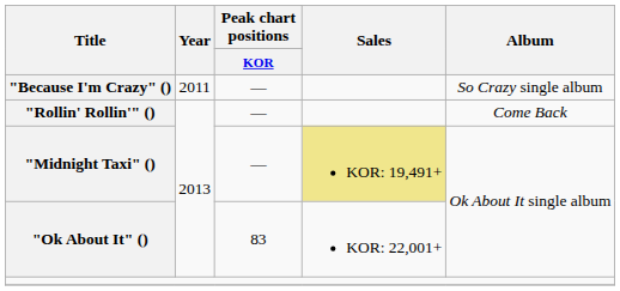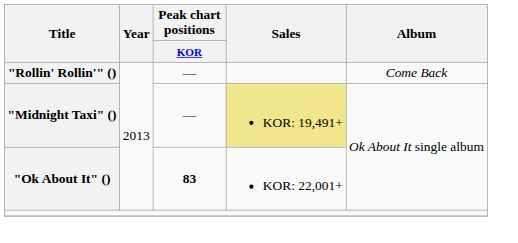 <table class="wikitable plainrowheaders" style="text-align:center;">
 <tr>
 <th scope="col" rowspan="2">Title</th>
 <th scope="col" rowspan="2">Year</th>
 <th scope="col" colspan="1" style="width:5em;">Peak chart positions</th>
 <th scope="col" rowspan="2">Sales</th>
 <th scope="col" rowspan="2">Album</th>
 </tr>
 <tr>
 <th><small><a href='#'>KOR</a></small><br></th>
-</tr>
-<tr>
-<th scope="row">"Because I'm Crazy" ()</th>
-<td>2011</td>
-<td>—</td>
-<td></td>
-<td><em>So Crazy</em> single album</td>
 </tr>
 <tr>
 <th scope="row">"Rollin' Rollin'" ()</th>
 <td rowspan="3">2013</td>
 <td>—</td>
 <td></td>
 <td><em>Come Back</em></td>
 </tr>
 <tr>
 <th scope="row">"Midnight Taxi" ()</th>
 <td>—</td>
 <td style="background: khaki;"><br><ul><li>KOR: 19,491+</li></ul></td>
 <td rowspan="2"><em>Ok About It</em> single album</td>
 </tr>
 <tr>
 <th scope="row">"Ok About It" ()</th>
-<td>83</td>
+<td><strong>83</strong></td>
 <td><br><ul><li>KOR: 22,001+</li></ul></td>
 </tr>
 <tr>
 <td colspan="5"></td>
 </tr>
 <tr>
 </tr>
 </table>
